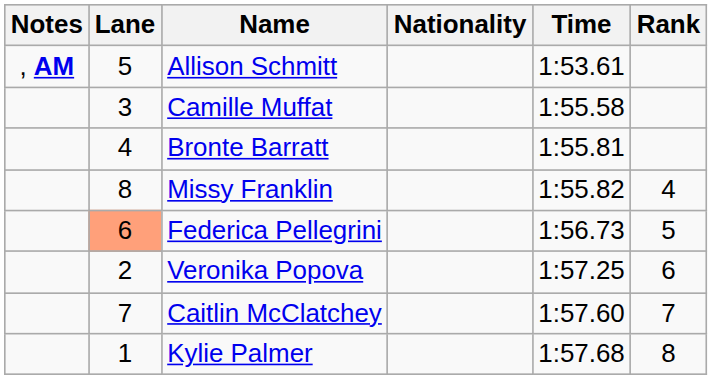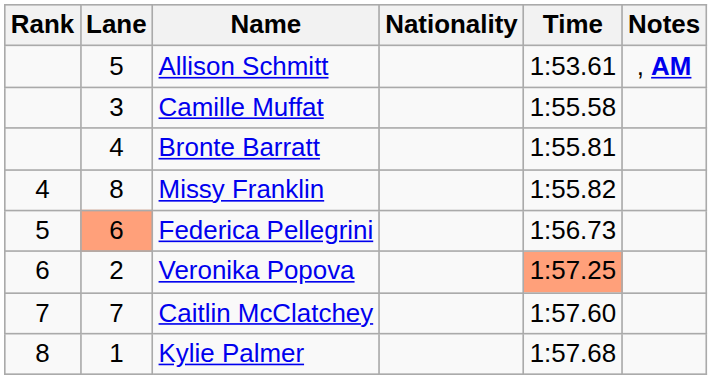 <table class="wikitable sortable" style="text-align:center">
 <tr>
-<th>Notes</th>
+<th>Rank</th>
 <th>Lane</th>
 <th>Name</th>
 <th>Nationality</th>
 <th>Time</th>
-<th>Rank</th>
+<th>Notes</th>
 </tr>
 <tr>
-<td>, <strong><a href='#'>AM</a></strong></td>
+<td></td>
 <td>5</td>
 <td align=left><a href='#'>Allison Schmitt</a></td>
 <td align=left></td>
 <td>1:53.61</td>
-<td></td>
+<td>, <strong><a href='#'>AM</a></strong></td>
 </tr>
 <tr>
 <td></td>
 <td>3</td>
 <td align=left><a href='#'>Camille Muffat</a></td>
 <td align=left></td>
 <td>1:55.58</td>
 <td></td>
 </tr>
 <tr>
 <td></td>
 <td>4</td>
 <td align=left><a href='#'>Bronte Barratt</a></td>
 <td align=left></td>
 <td>1:55.81</td>
 <td></td>
 </tr>
 <tr>
-<td></td>
+<td>4</td>
 <td>8</td>
 <td align=left><a href='#'>Missy Franklin</a></td>
 <td align=left></td>
 <td>1:55.82</td>
-<td>4</td>
+<td></td>
 </tr>
 <tr>
-<td></td>
+<td>5</td>
 <td style="background: lightsalmon;">6</td>
 <td align=left><a href='#'>Federica Pellegrini</a></td>
 <td align=left></td>
 <td>1:56.73</td>
-<td>5</td>
+<td></td>
 </tr>
 <tr>
-<td></td>
+<td>6</td>
 <td>2</td>
 <td align=left><a href='#'>Veronika Popova</a></td>
 <td align=left></td>
-<td>1:57.25</td>
-<td>6</td>
+<td style="background: lightsalmon;">1:57.25</td>
+<td></td>
 </tr>
 <tr>
-<td></td>
+<td>7</td>
 <td>7</td>
 <td align=left><a href='#'>Caitlin McClatchey</a></td>
 <td align=left></td>
 <td>1:57.60</td>
-<td>7</td>
+<td></td>
 </tr>
 <tr>
-<td></td>
+<td>8</td>
 <td>1</td>
 <td align=left><a href='#'>Kylie Palmer</a></td>
 <td align=left></td>
 <td>1:57.68</td>
-<td>8</td>
+<td></td>
 </tr>
 </table>
